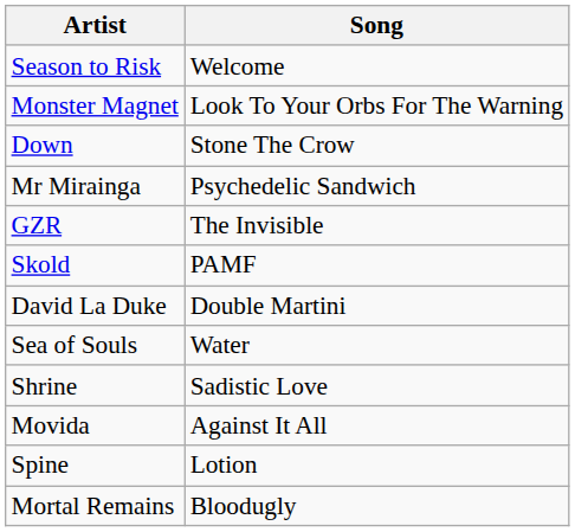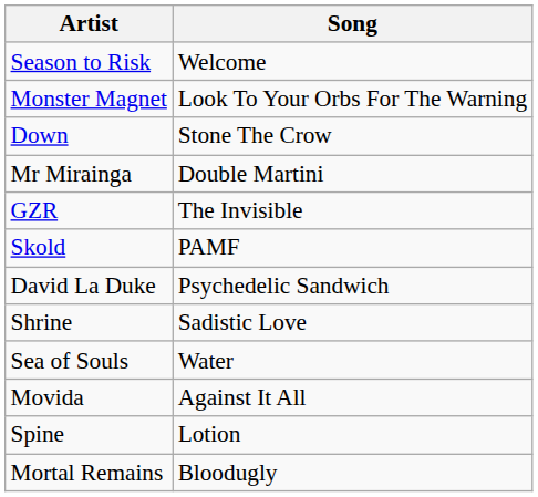 <table class="wikitable">
 <tr>
 <th>Artist</th>
 <th>Song</th>
 </tr>
 <tr>
 <td><a href='#'>Season to Risk</a></td>
 <td>Welcome</td>
 </tr>
 <tr>
 <td><a href='#'>Monster Magnet</a></td>
 <td>Look To Your Orbs For The Warning</td>
 </tr>
 <tr>
 <td><a href='#'>Down</a></td>
 <td>Stone The Crow</td>
 </tr>
 <tr>
 <td>Mr Mirainga</td>
-<td>Psychedelic Sandwich</td>
+<td>Double Martini</td>
 </tr>
 <tr>
 <td><a href='#'>GZR</a></td>
 <td>The Invisible</td>
 </tr>
 <tr>
 <td><a href='#'>Skold</a></td>
 <td>PAMF</td>
 </tr>
 <tr>
 <td>David La Duke</td>
-<td>Double Martini</td>
+<td>Psychedelic Sandwich</td>
+</tr>
+<tr>
+<td>Shrine</td>
+<td>Sadistic Love</td>
 </tr>
 <tr>
 <td>Sea of Souls</td>
 <td>Water</td>
-</tr>
-<tr>
-<td>Shrine</td>
-<td>Sadistic Love</td>
 </tr>
 <tr>
 <td>Movida</td>
 <td>Against It All</td>
 </tr>
 <tr>
 <td>Spine</td>
 <td>Lotion</td>
 </tr>
 <tr>
 <td>Mortal Remains</td>
 <td>Bloodugly</td>
 </tr>
 </table>
